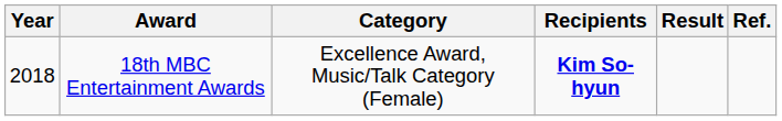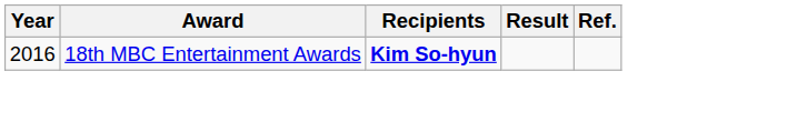 <table class="wikitable" style="text-align:center">
 <tr>
 <th>Year</th>
 <th>Award</th>
-<th>Category</th>
 <th>Recipients</th>
 <th>Result</th>
 <th>Ref.</th>
 </tr>
 <tr>
-<td>2018</td>
+<td>2016</td>
 <td><a href='#'>18th MBC Entertainment Awards</a></td>
-<td>Excellence Award, Music/Talk Category (Female)</td>
 <td><strong><a href='#'>Kim So-hyun</a></strong></td>
 <td></td>
 <td></td>
 </tr>
 </table>
